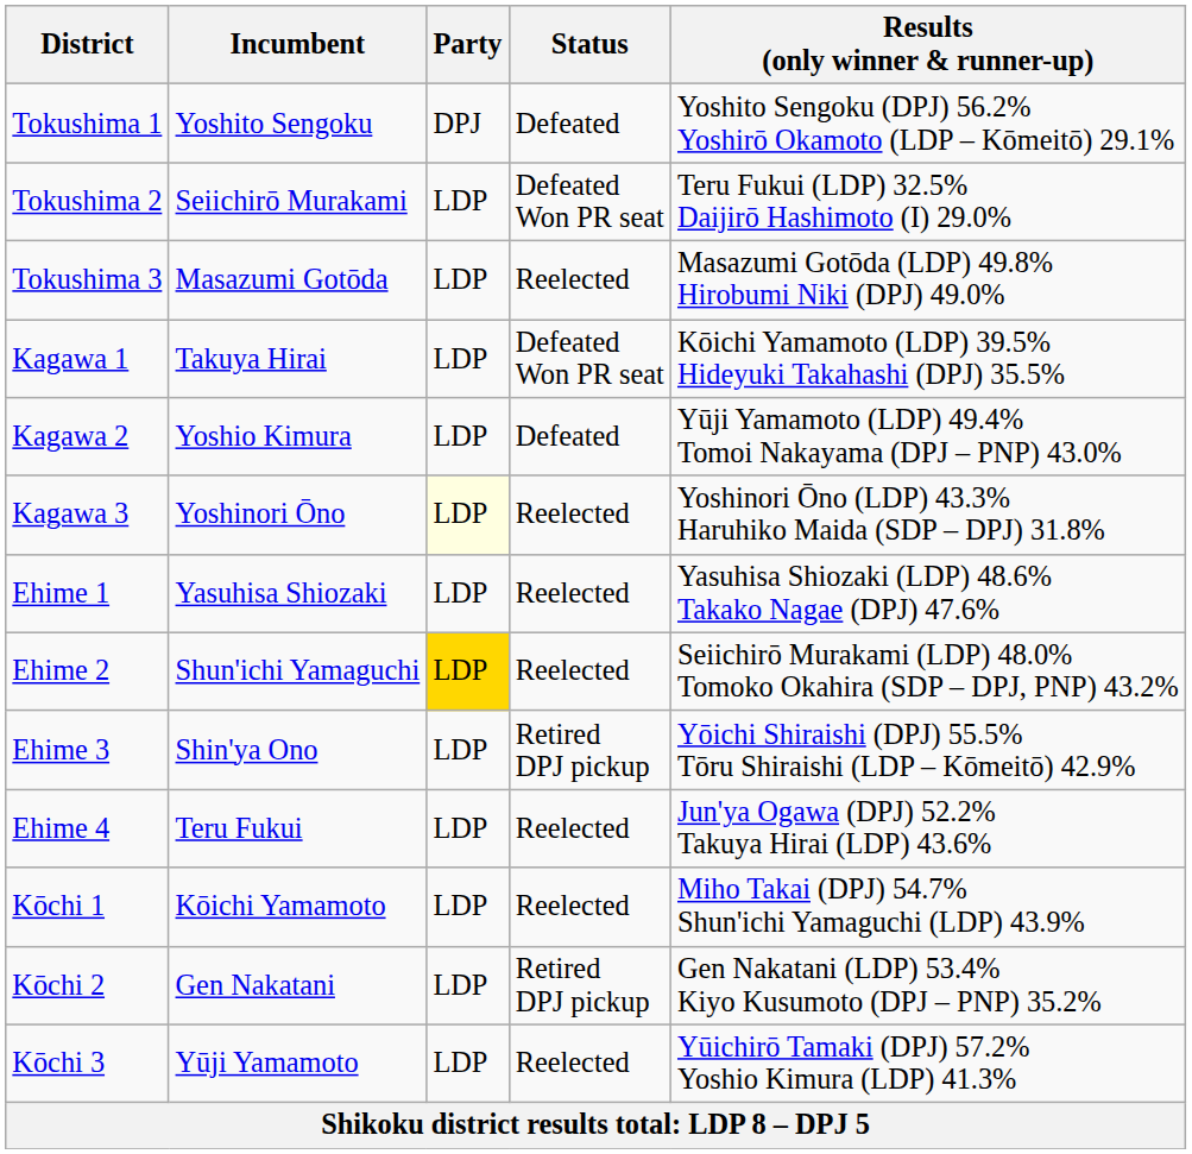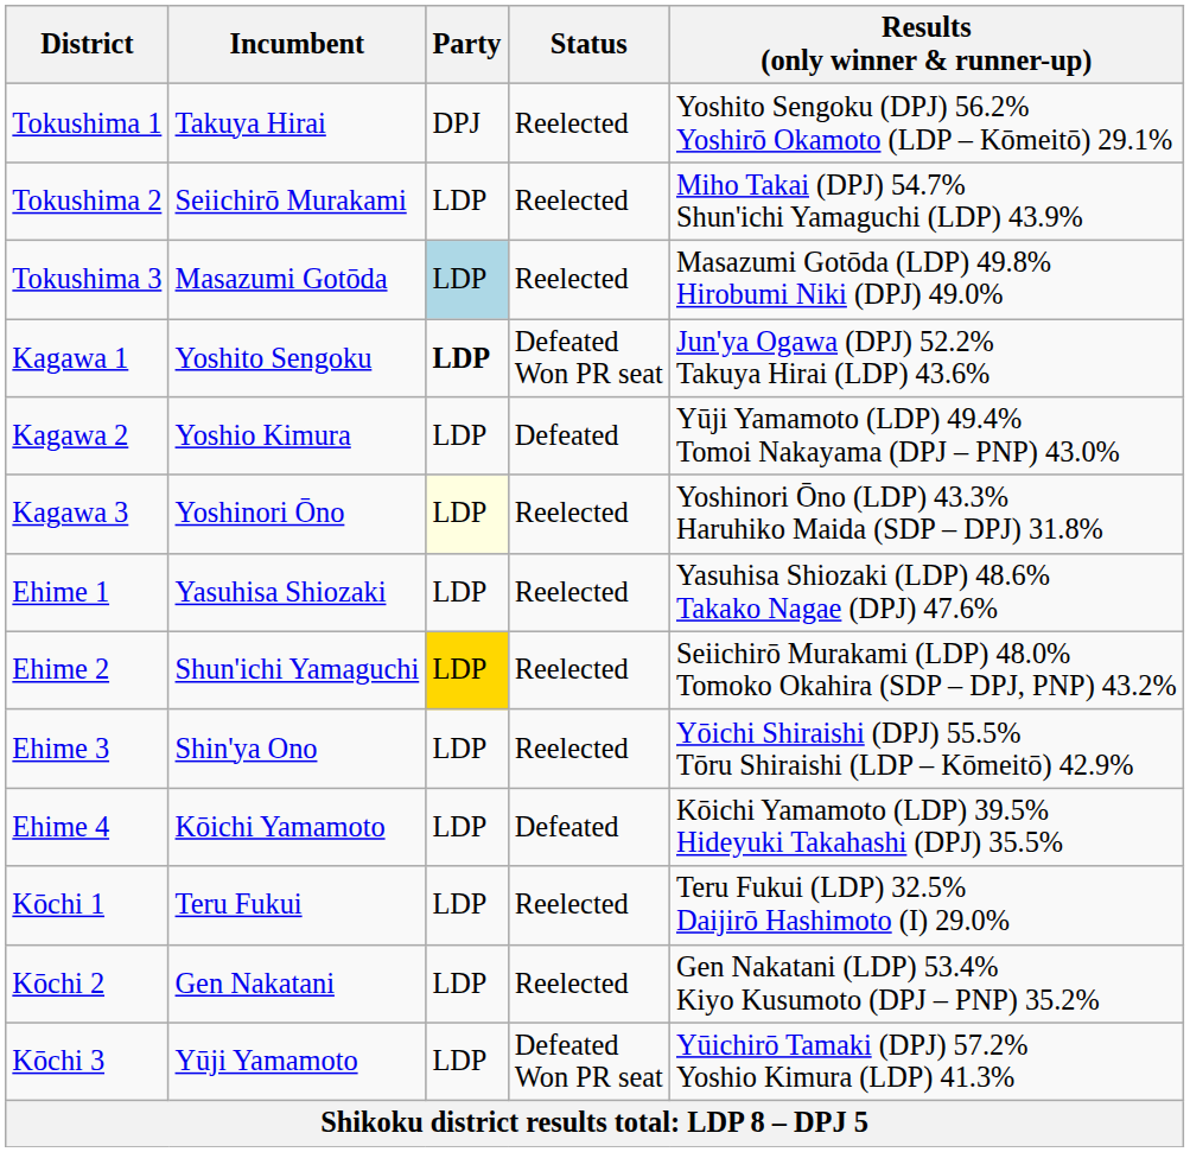 <table class="wikitable">
 <tr>
 <th>District</th>
 <th>Incumbent</th>
 <th>Party</th>
 <th>Status</th>
 <th>Results<br>(only winner & runner-up)</th>
 </tr>
 <tr>
 <td><a href='#'>Tokushima 1</a></td>
-<td><a href='#'>Yoshito Sengoku</a></td>
+<td><a href='#'>Takuya Hirai</a></td>
 <td>DPJ</td>
-<td>Defeated</td>
+<td>Reelected</td>
 <td>Yoshito Sengoku (DPJ) 56.2%<br><a href='#'>Yoshirō Okamoto</a> (LDP – Kōmeitō) 29.1%</td>
 </tr>
 <tr>
 <td><a href='#'>Tokushima 2</a></td>
 <td><a href='#'>Seiichirō Murakami</a></td>
 <td>LDP</td>
-<td>Defeated<br>Won PR seat</td>
-<td>Teru Fukui (LDP) 32.5%<br><a href='#'>Daijirō Hashimoto</a> (I) 29.0%</td>
+<td>Reelected</td>
+<td><a href='#'>Miho Takai</a> (DPJ) 54.7%<br>Shun'ichi Yamaguchi (LDP) 43.9%</td>
 </tr>
 <tr>
 <td><a href='#'>Tokushima 3</a></td>
 <td><a href='#'>Masazumi Gotōda</a></td>
-<td>LDP</td>
+<td style="background: lightblue;">LDP</td>
 <td>Reelected</td>
 <td>Masazumi Gotōda (LDP) 49.8%<br><a href='#'>Hirobumi Niki</a> (DPJ) 49.0%</td>
 </tr>
 <tr>
 <td><a href='#'>Kagawa 1</a></td>
-<td><a href='#'>Takuya Hirai</a></td>
-<td>LDP</td>
+<td><a href='#'>Yoshito Sengoku</a></td>
+<td><strong>LDP</strong></td>
 <td>Defeated<br>Won PR seat</td>
-<td>Kōichi Yamamoto (LDP) 39.5%<br><a href='#'>Hideyuki Takahashi</a> (DPJ) 35.5%</td>
+<td><a href='#'>Jun'ya Ogawa</a> (DPJ) 52.2%<br>Takuya Hirai (LDP) 43.6%</td>
 </tr>
 <tr>
 <td><a href='#'>Kagawa 2</a></td>
 <td><a href='#'>Yoshio Kimura</a></td>
 <td>LDP</td>
 <td>Defeated</td>
 <td>Yūji Yamamoto (LDP) 49.4%<br>Tomoi Nakayama (DPJ – PNP) 43.0%</td>
 </tr>
 <tr>
 <td><a href='#'>Kagawa 3</a></td>
 <td><a href='#'>Yoshinori Ōno</a></td>
 <td style="background: lightyellow;">LDP</td>
 <td>Reelected</td>
 <td>Yoshinori Ōno (LDP) 43.3%<br>Haruhiko Maida (SDP – DPJ) 31.8%</td>
 </tr>
 <tr>
 <td><a href='#'>Ehime 1</a></td>
 <td><a href='#'>Yasuhisa Shiozaki</a></td>
 <td>LDP</td>
 <td>Reelected</td>
 <td>Yasuhisa Shiozaki (LDP) 48.6%<br><a href='#'>Takako Nagae</a> (DPJ) 47.6%</td>
 </tr>
 <tr>
 <td><a href='#'>Ehime 2</a></td>
 <td><a href='#'>Shun'ichi Yamaguchi</a></td>
 <td style="background: gold;">LDP</td>
 <td>Reelected</td>
 <td>Seiichirō Murakami (LDP) 48.0%<br>Tomoko Okahira (SDP – DPJ, PNP) 43.2%</td>
 </tr>
 <tr>
 <td><a href='#'>Ehime 3</a></td>
 <td><a href='#'>Shin'ya Ono</a></td>
 <td>LDP</td>
-<td>Retired<br>DPJ pickup</td>
+<td>Reelected</td>
 <td><a href='#'>Yōichi Shiraishi</a> (DPJ) 55.5%<br>Tōru Shiraishi (LDP – Kōmeitō) 42.9%</td>
 </tr>
 <tr>
 <td><a href='#'>Ehime 4</a></td>
+<td><a href='#'>Kōichi Yamamoto</a></td>
+<td>LDP</td>
+<td>Defeated</td>
+<td>Kōichi Yamamoto (LDP) 39.5%<br><a href='#'>Hideyuki Takahashi</a> (DPJ) 35.5%</td>
+</tr>
+<tr>
+<td><a href='#'>Kōchi 1</a></td>
 <td><a href='#'>Teru Fukui</a></td>
 <td>LDP</td>
 <td>Reelected</td>
-<td><a href='#'>Jun'ya Ogawa</a> (DPJ) 52.2%<br>Takuya Hirai (LDP) 43.6%</td>
-</tr>
-<tr>
-<td><a href='#'>Kōchi 1</a></td>
-<td><a href='#'>Kōichi Yamamoto</a></td>
-<td>LDP</td>
-<td>Reelected</td>
-<td><a href='#'>Miho Takai</a> (DPJ) 54.7%<br>Shun'ichi Yamaguchi (LDP) 43.9%</td>
+<td>Teru Fukui (LDP) 32.5%<br><a href='#'>Daijirō Hashimoto</a> (I) 29.0%</td>
 </tr>
 <tr>
 <td><a href='#'>Kōchi 2</a></td>
 <td><a href='#'>Gen Nakatani</a></td>
 <td>LDP</td>
-<td>Retired<br>DPJ pickup</td>
+<td>Reelected</td>
 <td>Gen Nakatani (LDP) 53.4%<br>Kiyo Kusumoto (DPJ – PNP) 35.2%</td>
 </tr>
 <tr>
 <td><a href='#'>Kōchi 3</a></td>
 <td><a href='#'>Yūji Yamamoto</a></td>
 <td>LDP</td>
-<td>Reelected</td>
+<td>Defeated<br>Won PR seat</td>
 <td><a href='#'>Yūichirō Tamaki</a> (DPJ) 57.2%<br>Yoshio Kimura (LDP) 41.3%</td>
 </tr>
 <tr>
 <th colspan="5">Shikoku district results total: LDP 8 – DPJ 5</th>
 </tr>
 </table>
